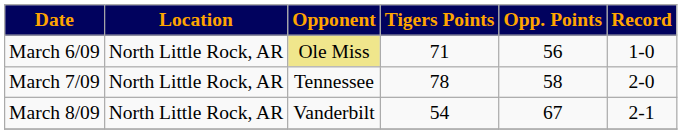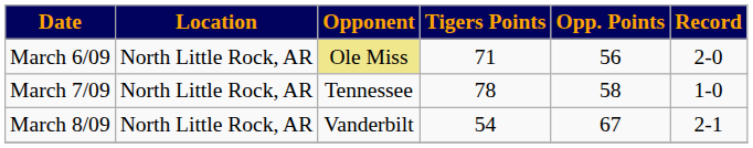 <table class="wikitable" style="text-align:center">
 <tr>
 <th style="background:#01025E;color:orange;">Date</th>
 <th style="background:#01025E;color:orange;">Location</th>
 <th style="background:#01025E;color:orange;">Opponent</th>
 <th style="background:#01025E;color:orange;">Tigers Points</th>
 <th style="background:#01025E;color:orange;">Opp. Points</th>
 <th style="background:#01025E;color:orange;">Record</th>
 </tr>
 <tr>
 <td>March 6/09</td>
 <td>North Little Rock, AR</td>
 <td style="background: khaki;">Ole Miss</td>
 <td>71</td>
 <td>56</td>
-<td>1-0</td>
+<td>2-0</td>
 </tr>
 <tr>
 <td>March 7/09</td>
 <td>North Little Rock, AR</td>
 <td>Tennessee</td>
 <td>78</td>
 <td>58</td>
-<td>2-0</td>
+<td>1-0</td>
 </tr>
 <tr>
 <td>March 8/09</td>
 <td>North Little Rock, AR</td>
 <td>Vanderbilt</td>
 <td>54</td>
 <td>67</td>
 <td>2-1</td>
 </tr>
 <tr>
 </tr>
 </table>
